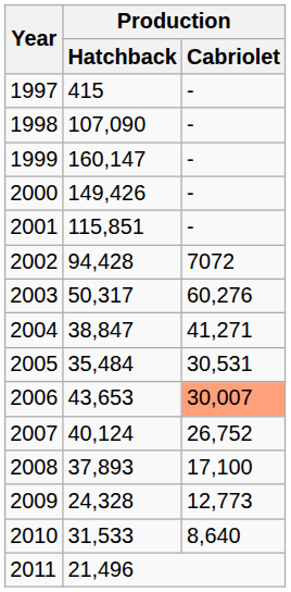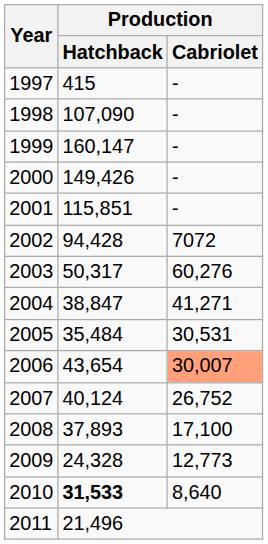 <table class="wikitable">
 <tr>
 <th rowspan="2">Year</th>
 <th colspan="2">Production</th>
 </tr>
 <tr>
 <th>Hatchback</th>
 <th>Cabriolet</th>
 </tr>
 <tr>
 <td>1997</td>
 <td>415</td>
 <td>-</td>
 </tr>
 <tr>
 <td>1998</td>
 <td>107,090</td>
 <td>-</td>
 </tr>
 <tr>
 <td>1999</td>
 <td>160,147</td>
 <td>-</td>
 </tr>
 <tr>
 <td>2000</td>
 <td>149,426</td>
 <td>-</td>
 </tr>
 <tr>
 <td>2001</td>
 <td>115,851</td>
 <td>-</td>
 </tr>
 <tr>
 <td>2002</td>
 <td>94,428</td>
 <td>7072</td>
 </tr>
 <tr>
 <td>2003</td>
 <td>50,317</td>
 <td>60,276</td>
 </tr>
 <tr>
 <td>2004</td>
 <td>38,847</td>
 <td>41,271</td>
 </tr>
 <tr>
 <td>2005</td>
 <td>35,484</td>
 <td>30,531</td>
 </tr>
 <tr>
 <td>2006</td>
-<td>43,653</td>
+<td>43,654</td>
 <td style="background: lightsalmon;">30,007</td>
 </tr>
 <tr>
 <td>2007</td>
 <td>40,124</td>
 <td>26,752</td>
 </tr>
 <tr>
 <td>2008</td>
 <td>37,893</td>
 <td>17,100</td>
 </tr>
 <tr>
 <td>2009</td>
 <td>24,328</td>
 <td>12,773</td>
 </tr>
 <tr>
 <td>2010</td>
-<td>31,533</td>
+<td><strong>31,533</strong></td>
 <td>8,640</td>
 </tr>
 <tr>
 <td>2011</td>
 <td colspan="2">21,496</td>
 </tr>
 </table>
